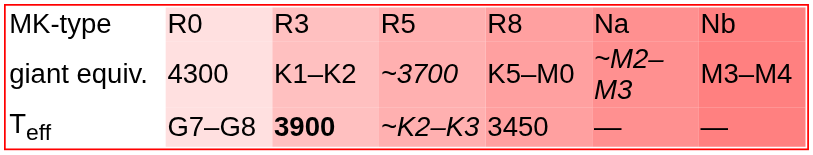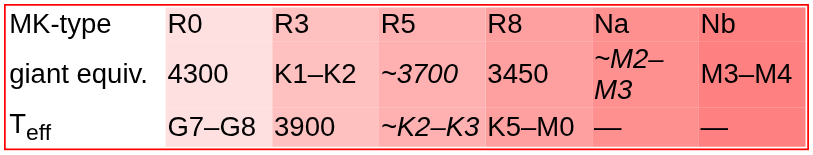 <table style="margin: 10px 0; border-spacing: 0; border: solid #FF0000 1px; padding: 1px">
 <tr>
 <td width="90px">MK-type</td>
 <td width="60px" style="background-color: #FFE0E0">R0</td>
 <td width="60px" style="background-color: #FFC0C0">R3</td>
 <td width="60px" style="background-color: #FFB0B0">R5</td>
 <td width="60px" style="background-color: #FFA0A0">R8</td>
 <td width="60px" style="background-color: #FF9090">Na</td>
 <td width="60px" style="background-color: #FF8080">Nb</td>
 </tr>
 <tr>
 <td>giant equiv.</td>
 <td style="background-color: #FFE0E0">4300</td>
 <td style="background-color: #FFC0C0">K1–K2</td>
 <td style="background-color: #FFB0B0"><em>~3700</em></td>
-<td style="background-color: #FFA0A0">K5–M0</td>
+<td style="background-color: #FFA0A0">3450</td>
 <td style="background-color: #FF9090"><em>~M2–M3</em></td>
 <td style="background-color: #FF8080">M3–M4</td>
 </tr>
 <tr>
 <td>T<sub>eff</sub></td>
 <td style="background-color: #FFE0E0">G7–G8</td>
-<td style="background-color: #FFC0C0"><strong>3900</strong></td>
+<td style="background-color: #FFC0C0">3900</td>
 <td style="background-color: #FFB0B0"><em>~K2–K3</em></td>
-<td style="background-color: #FFA0A0">3450</td>
+<td style="background-color: #FFA0A0">K5–M0</td>
 <td style="background-color: #FF9090">—</td>
 <td style="background-color: #FF8080">—</td>
 </tr>
 </table>
